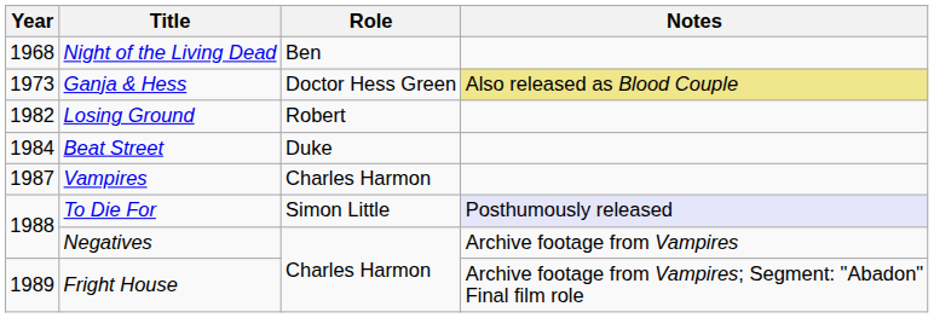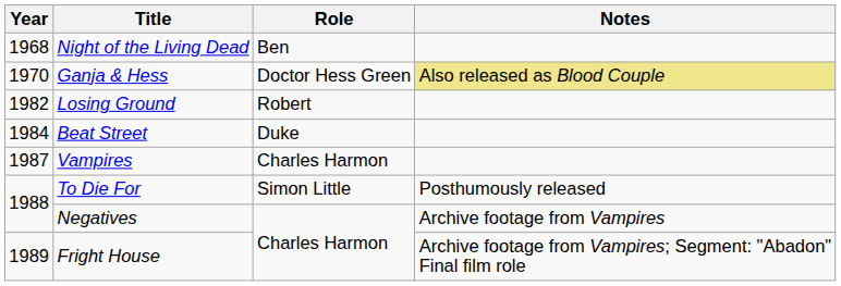 <table class="wikitable">
 <tr>
 <th>Year</th>
 <th>Title</th>
 <th>Role</th>
 <th>Notes</th>
 </tr>
 <tr>
 <td>1968</td>
 <td><em><a href='#'>Night of the Living Dead</a></em></td>
 <td>Ben</td>
 <td></td>
 </tr>
 <tr>
-<td>1973</td>
+<td>1970</td>
 <td><em><a href='#'>Ganja & Hess</a></em></td>
 <td>Doctor Hess Green</td>
 <td style="background: khaki;">Also released as <em>Blood Couple</em></td>
 </tr>
 <tr>
 <td>1982</td>
 <td><em><a href='#'>Losing Ground</a></em></td>
 <td>Robert</td>
 <td></td>
 </tr>
 <tr>
 <td>1984</td>
 <td><em><a href='#'>Beat Street</a></em></td>
 <td>Duke</td>
 <td></td>
 </tr>
 <tr>
 <td>1987</td>
 <td><em><a href='#'>Vampires</a></em></td>
 <td>Charles Harmon</td>
 <td></td>
 </tr>
 <tr>
 <td rowspan="2">1988</td>
 <td><em><a href='#'>To Die For</a></em></td>
 <td>Simon Little</td>
-<td style="background: lavender;">Posthumously released</td>
+<td>Posthumously released</td>
 </tr>
 <tr>
 <td><em>Negatives</em></td>
 <td rowspan="2">Charles Harmon</td>
 <td>Archive footage from <em>Vampires</em></td>
 </tr>
 <tr>
 <td>1989</td>
 <td><em>Fright House</em></td>
 <td>Archive footage from <em>Vampires</em>; Segment: "Abadon"<br>Final film role</td>
 </tr>
 </table>
